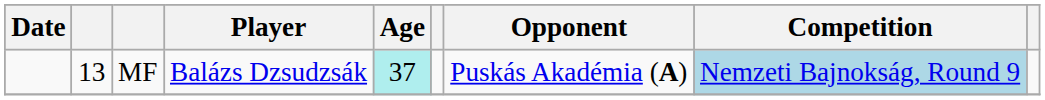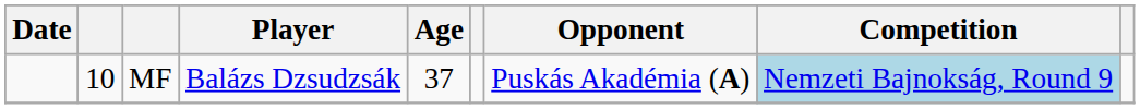 <table class="wikitable sortable" style="text-align:center; font-size:95%;">
 <tr>
 <th>Date</th>
 <th></th>
 <th></th>
 <th>Player</th>
 <th>Age</th>
 <th></th>
 <th>Opponent</th>
 <th>Competition</th>
 <th class="unsortable"></th>
 </tr>
 <tr>
 <td data-sort-value="1"></td>
-<td>13</td>
+<td>10</td>
 <td>MF</td>
 <td style="text-align:left;" data-sort-value="Dzsudzsak"> <a href='#'>Balázs Dzsudzsák</a></td>
-<td style="background: paleturquoise;">37</td>
+<td>37</td>
 <td></td>
 <td style="text-align:left;"><a href='#'>Puskás Akadémia</a> (<strong>A</strong>)</td>
 <td style="background: lightblue; text-align:left;"><a href='#'>Nemzeti Bajnokság, Round 9</a></td>
 <td></td>
 </tr>
 <tr>
 </tr>
 </table>
